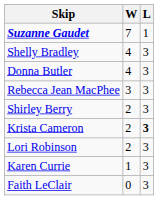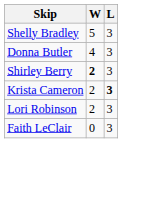 <table class="wikitable">
 <tr>
 <th>Skip</th>
 <th>W</th>
 <th>L</th>
 </tr>
 <tr>
-<td><strong><em><a href='#'>Suzanne Gaudet</a></em></strong></td>
-<td>7</td>
-<td>1</td>
-</tr>
-<tr>
 <td><a href='#'>Shelly Bradley</a></td>
-<td>4</td>
+<td>5</td>
 <td>3</td>
 </tr>
 <tr>
 <td><a href='#'>Donna Butler</a></td>
 <td>4</td>
 <td>3</td>
 </tr>
 <tr>
-<td><a href='#'>Rebecca Jean MacPhee</a></td>
-<td>3</td>
-<td>3</td>
-</tr>
-<tr>
 <td><a href='#'>Shirley Berry</a></td>
-<td>2</td>
+<td><strong>2</strong></td>
 <td>3</td>
 </tr>
 <tr>
 <td><a href='#'>Krista Cameron</a></td>
 <td>2</td>
 <td><strong>3</strong></td>
 </tr>
 <tr>
 <td><a href='#'>Lori Robinson</a></td>
 <td>2</td>
 <td>3</td>
 </tr>
 <tr>
-<td><a href='#'>Karen Currie</a></td>
-<td>1</td>
-<td>3</td>
-</tr>
-<tr>
 <td><a href='#'>Faith LeClair</a></td>
 <td>0</td>
 <td>3</td>
 </tr>
 </table>
